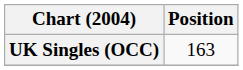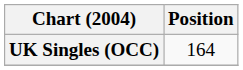 <table class="wikitable plainrowheaders" style="text-align:center;">
 <tr>
 <th scope="col">Chart (2004)</th>
 <th scope="col">Position</th>
 </tr>
 <tr>
 <th scope="row">UK Singles (OCC)</th>
-<td>163</td>
+<td>164</td>
 </tr>
 <tr>
 </tr>
 </table>
